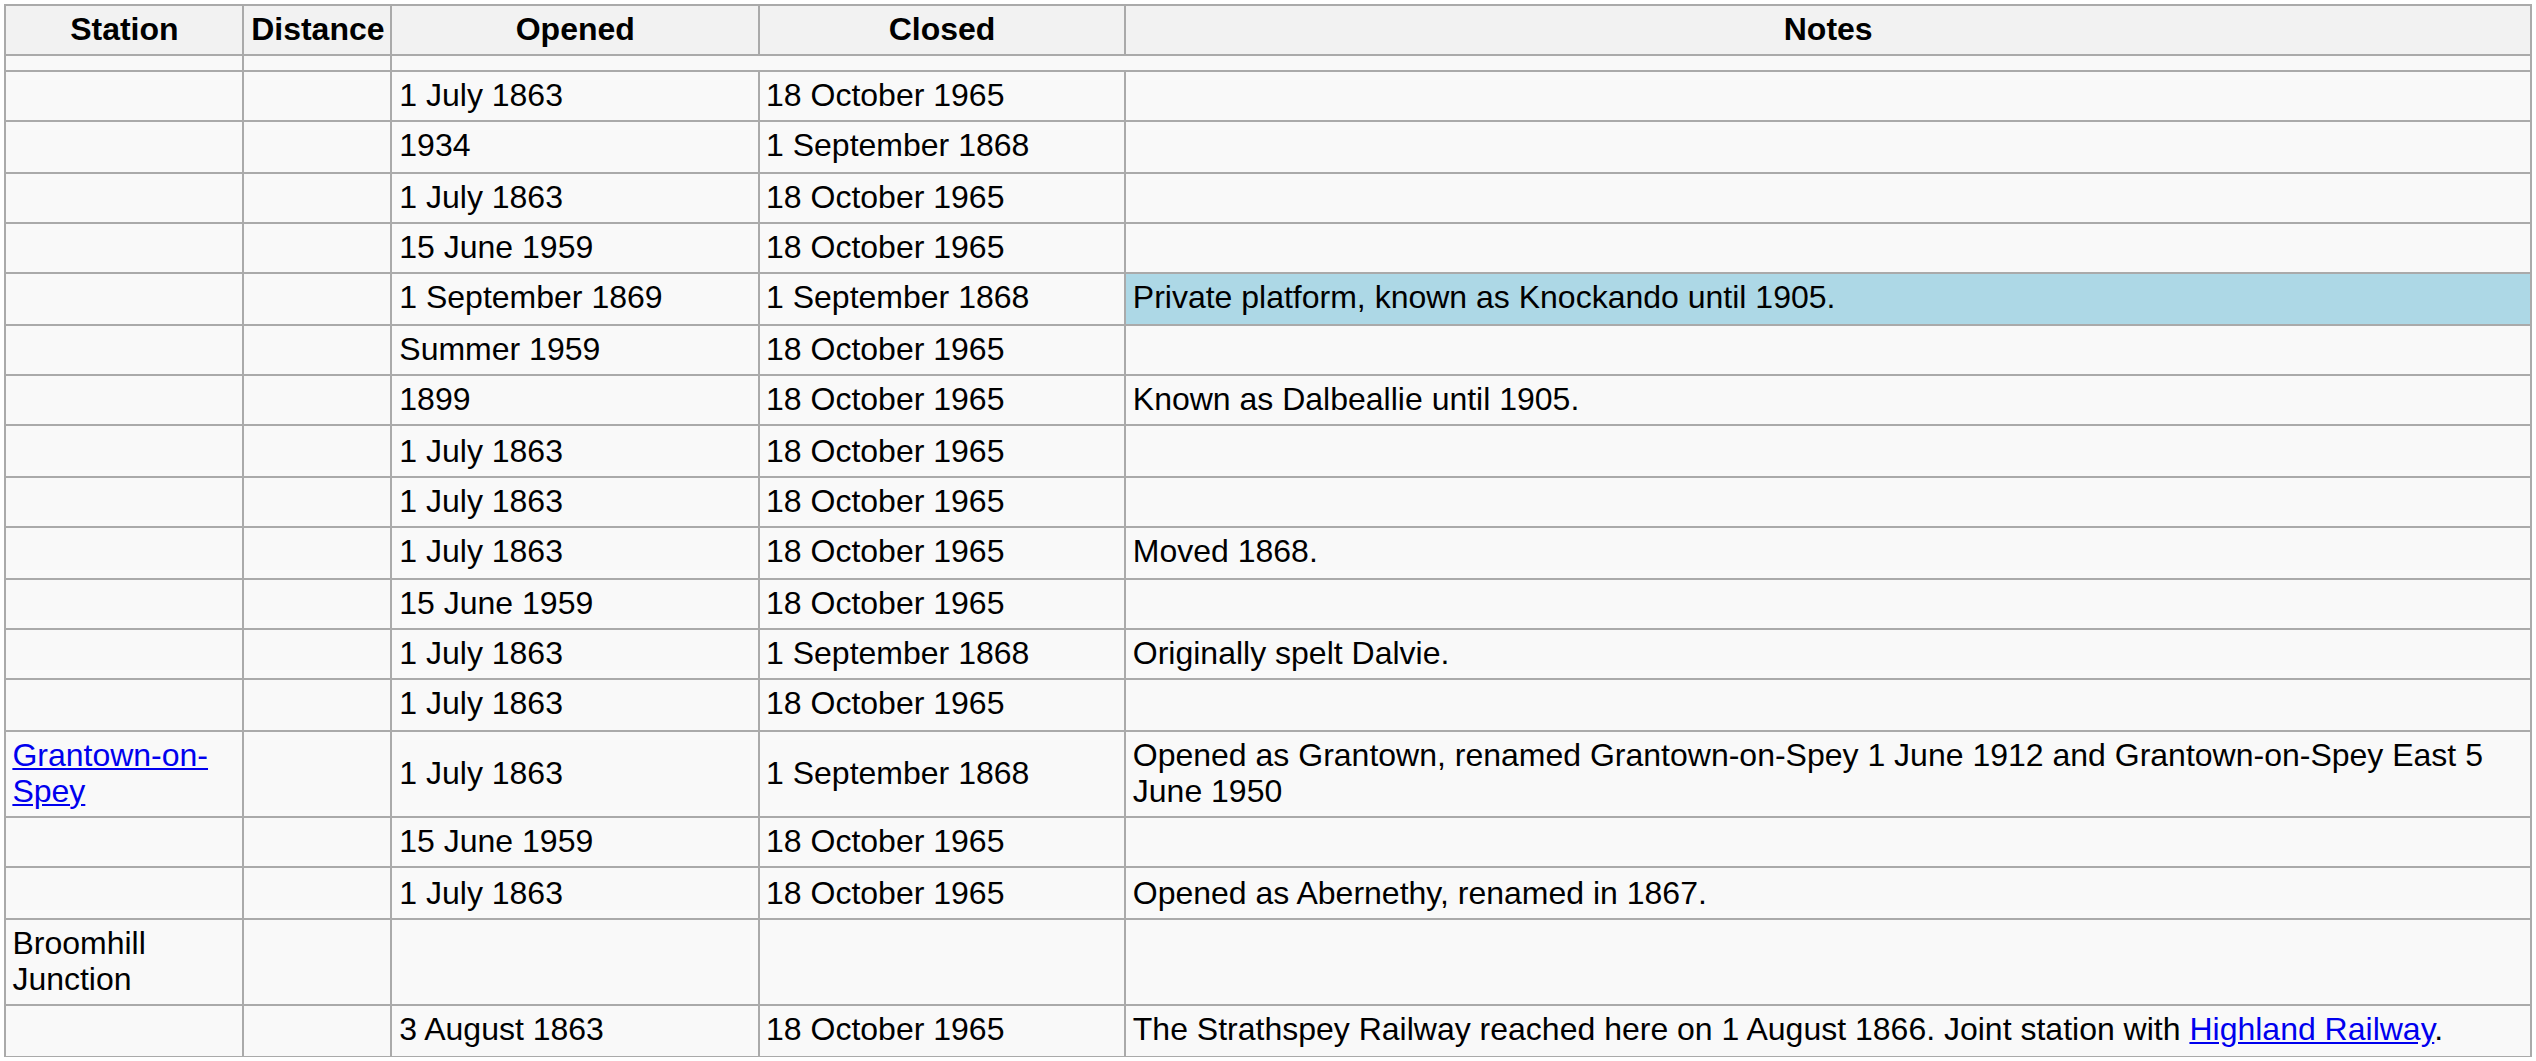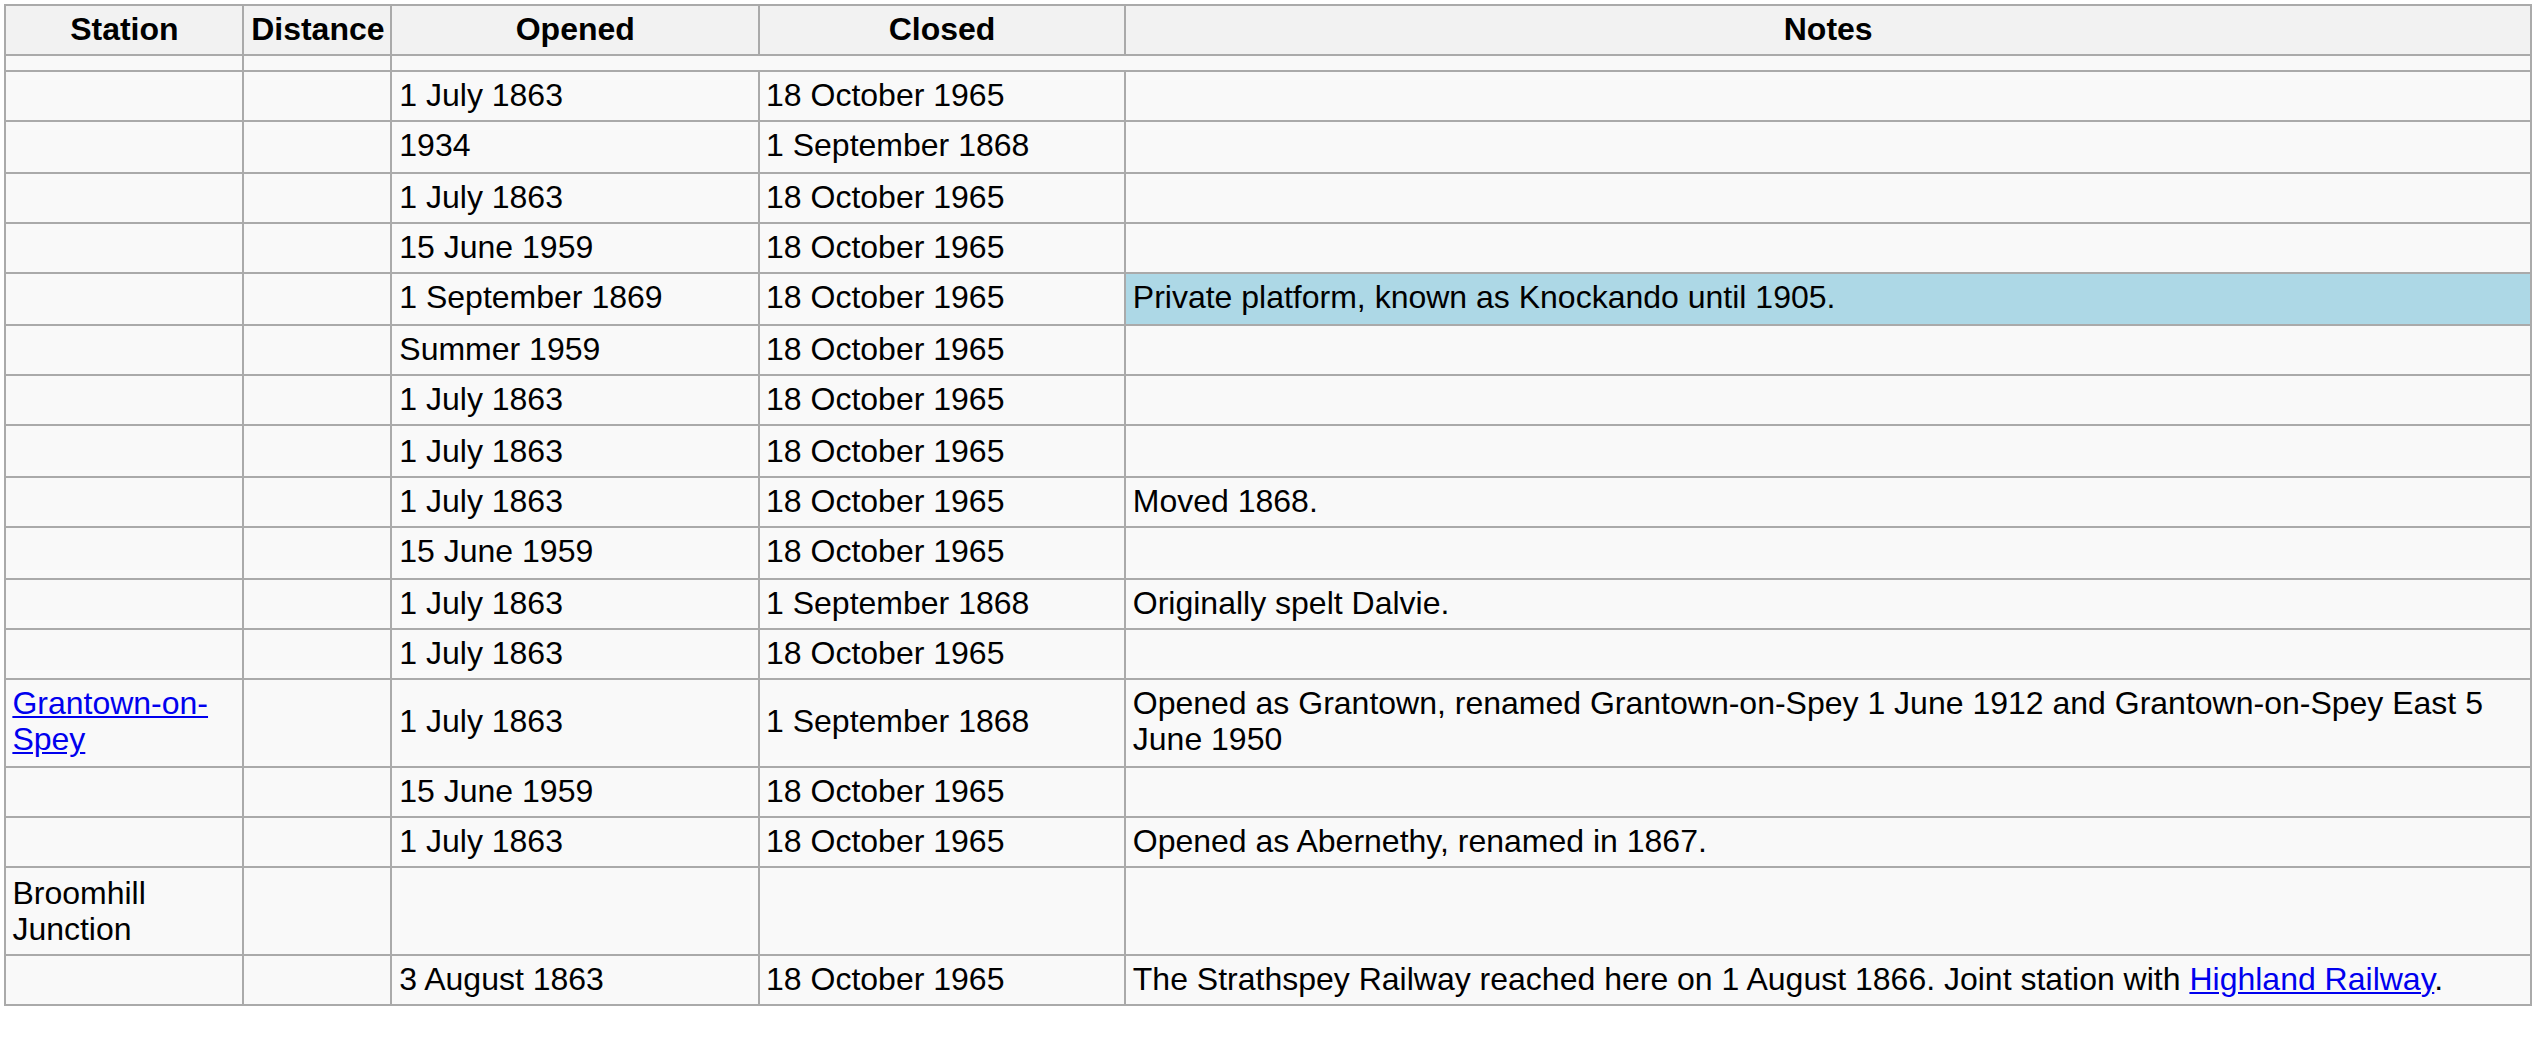 <table class="wikitable" style="width:100%; margin-right:0;">
 <tr>
 <th scope="col" style="width:7em; text-align:center;">Station</th>
 <th scope="col" style="width:4em; text-align:center;">Distance</th>
 <th scope="col" style="width:11em;">Opened</th>
 <th scope="col" style="width:11em;">Closed</th>
 <th scope="col" class="unsortable">Notes</th>
 </tr>
 <tr>
 <td></td>
 <td></td>
 <td colspan=3></td>
 </tr>
 <tr>
 <td></td>
 <td></td>
 <td>1 July 1863</td>
 <td>18 October 1965</td>
 <td></td>
 </tr>
 <tr>
 <td><em></em></td>
 <td></td>
 <td>1934</td>
 <td>1 September 1868</td>
 <td></td>
 </tr>
 <tr>
 <td></td>
 <td></td>
 <td>1 July 1863</td>
 <td>18 October 1965</td>
 <td></td>
 </tr>
 <tr>
 <td><em></em></td>
 <td></td>
 <td>15 June 1959</td>
 <td>18 October 1965</td>
 <td></td>
 </tr>
 <tr>
 <td></td>
 <td></td>
 <td>1 September 1869</td>
-<td>1 September 1868</td>
+<td>18 October 1965</td>
 <td style="background: lightblue;">Private platform, known as Knockando until 1905.</td>
 </tr>
 <tr>
 <td><em></em></td>
 <td></td>
 <td>Summer 1959</td>
 <td>18 October 1965</td>
 <td></td>
-</tr>
-<tr>
-<td></td>
-<td></td>
-<td>1899</td>
-<td>18 October 1965</td>
-<td>Known as Dalbeallie until 1905.</td>
 </tr>
 <tr>
 <td></td>
 <td></td>
 <td>1 July 1863</td>
 <td>18 October 1965</td>
 <td></td>
 </tr>
 <tr>
 <td></td>
 <td></td>
 <td>1 July 1863</td>
 <td>18 October 1965</td>
 <td></td>
 </tr>
 <tr>
 <td></td>
 <td></td>
 <td>1 July 1863</td>
 <td>18 October 1965</td>
 <td>Moved 1868.</td>
 </tr>
 <tr>
 <td><em></em></td>
 <td></td>
 <td>15 June 1959</td>
 <td>18 October 1965</td>
 <td></td>
 </tr>
 <tr>
 <td></td>
 <td></td>
 <td>1 July 1863</td>
 <td>1 September 1868</td>
 <td>Originally spelt Dalvie.</td>
 </tr>
 <tr>
 <td></td>
 <td></td>
 <td>1 July 1863</td>
 <td>18 October 1965</td>
 <td></td>
 </tr>
 <tr>
 <td><a href='#'>Grantown-on-Spey</a></td>
 <td></td>
 <td>1 July 1863</td>
 <td>1 September 1868</td>
 <td>Opened as Grantown, renamed Grantown-on-Spey 1 June 1912 and Grantown-on-Spey East 5 June 1950</td>
 </tr>
 <tr>
 <td><em></em></td>
 <td></td>
 <td>15 June 1959</td>
 <td>18 October 1965</td>
 <td></td>
 </tr>
 <tr>
 <td></td>
 <td></td>
 <td>1 July 1863</td>
 <td>18 October 1965</td>
 <td>Opened as Abernethy, renamed in 1867.</td>
 </tr>
 <tr>
 <td>Broomhill Junction</td>
 <td></td>
 <td></td>
 <td></td>
 <td></td>
 </tr>
 <tr>
 <td></td>
 <td></td>
 <td>3 August 1863</td>
 <td>18 October 1965</td>
 <td>The Strathspey Railway reached here on 1 August 1866. Joint station with <a href='#'>Highland Railway</a>.</td>
 </tr>
 </table>
